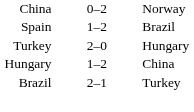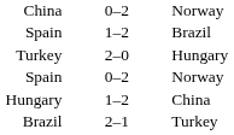 <table style="text-align:center">
 <tr>
 <th width=200></th>
 <th width=100></th>
 <th width=200></th>
 </tr>
 <tr>
 <td align=right>China</td>
 <td>0–2</td>
 <td align=left>Norway</td>
 </tr>
 <tr>
 <td align=right>Spain</td>
 <td>1–2</td>
 <td align=left>Brazil</td>
 </tr>
 <tr>
 <td align=right>Turkey</td>
 <td>2–0</td>
 <td align=left>Hungary</td>
 </tr>
 <tr>
+<td align=right>Spain</td>
+<td>0–2</td>
+<td align=left>Norway</td>
+</tr>
+<tr>
 <td align=right>Hungary</td>
 <td>1–2</td>
 <td align=left>China</td>
 </tr>
 <tr>
 <td align=right>Brazil</td>
 <td>2–1</td>
 <td align=left>Turkey</td>
 </tr>
 <tr>
 </tr>
 </table>
